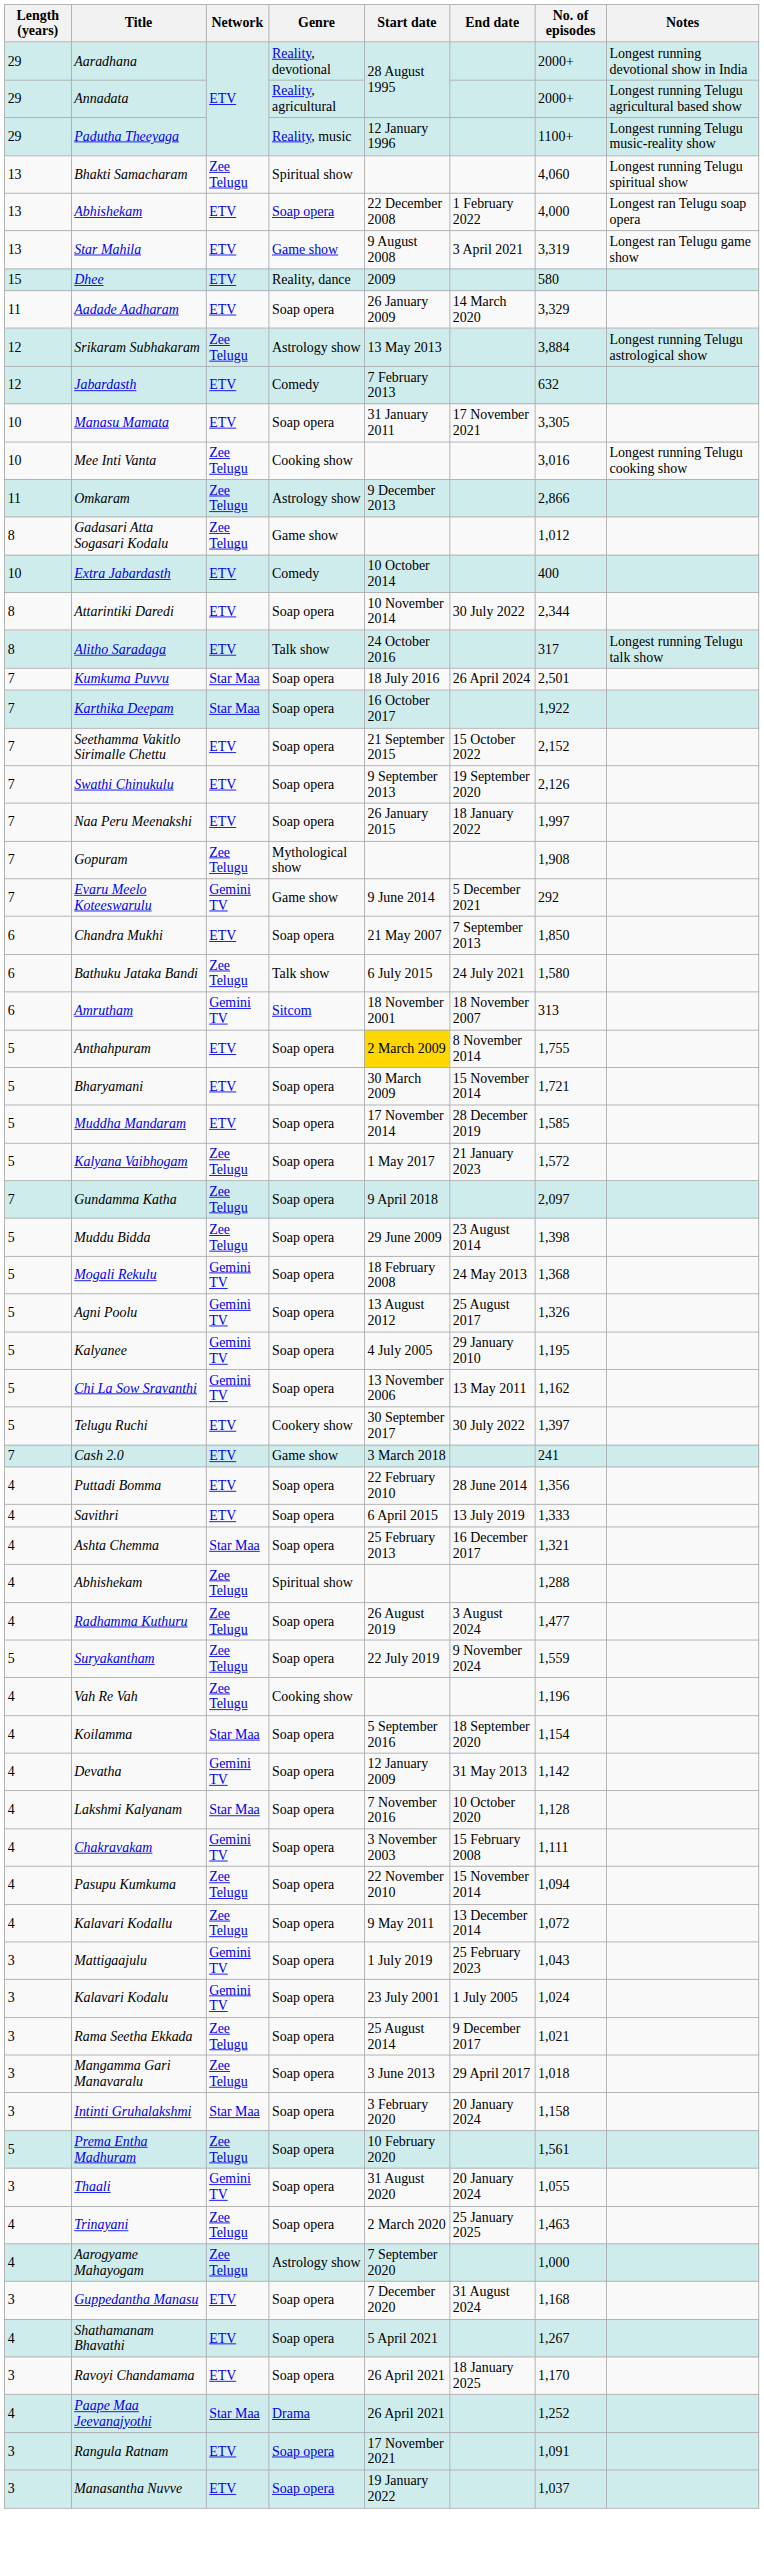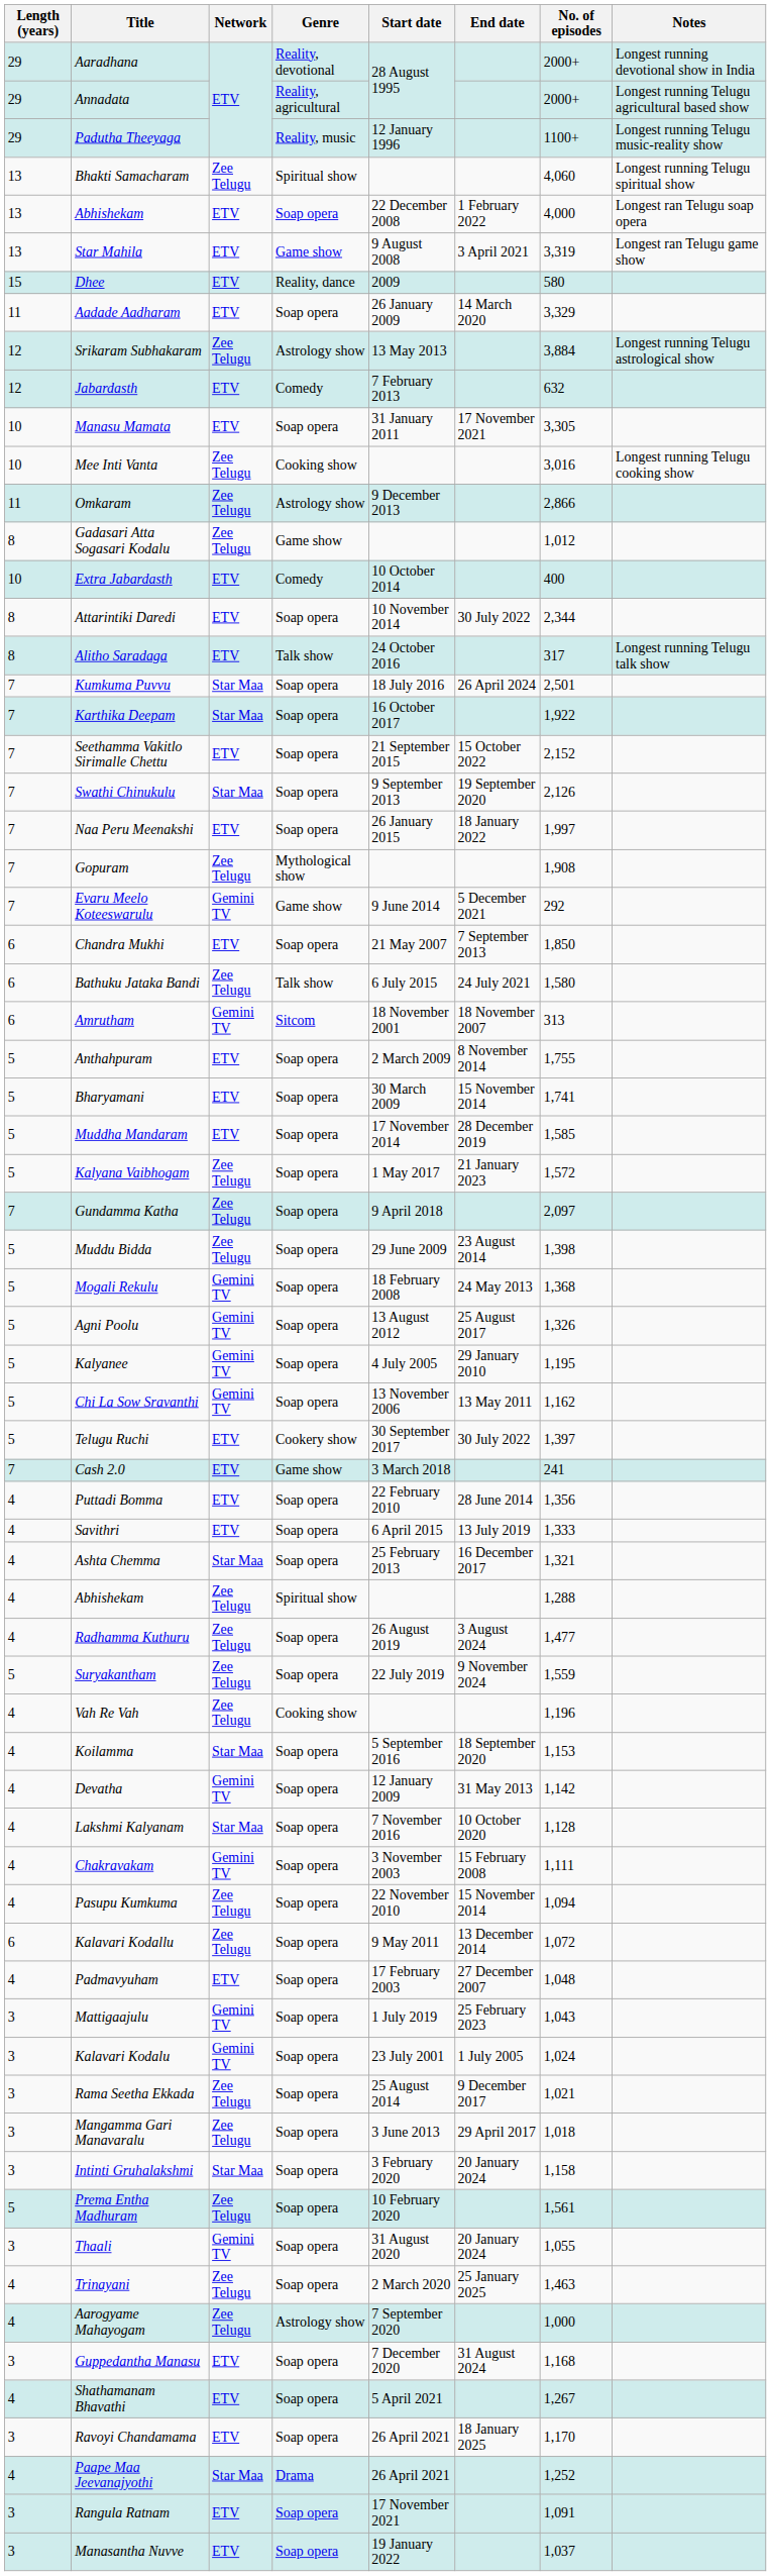 <table class="wikitable sortable" text-align:center;>
 <tr>
 <th>Length (years)</th>
 <th>Title</th>
 <th>Network</th>
 <th>Genre</th>
 <th>Start date</th>
 <th>End date</th>
 <th>No. of episodes</th>
 <th>Notes</th>
 </tr>
 <tr style="background:#cfecec">
 <td>29</td>
 <td><em>Aaradhana</em></td>
 <td rowspan=3><a href='#'>ETV</a></td>
 <td><a href='#'>Reality</a>, devotional</td>
 <td rowspan=2>28 August 1995</td>
 <td></td>
 <td>2000+</td>
 <td>Longest running devotional show in India</td>
 </tr>
 <tr style="background:#cfecec">
 <td>29</td>
 <td><em>Annadata</em></td>
 <td><a href='#'>Reality</a>, agricultural</td>
 <td></td>
 <td>2000+</td>
 <td>Longest running Telugu agricultural based show</td>
 </tr>
 <tr style="background:#cfecec">
 <td>29</td>
 <td><em><a href='#'>Padutha Theeyaga</a></em></td>
 <td><a href='#'>Reality</a>, music</td>
 <td>12 January 1996</td>
 <td></td>
 <td>1100+</td>
 <td>Longest running Telugu music-reality show</td>
 </tr>
 <tr>
 <td>13</td>
 <td><em>Bhakti Samacharam</em></td>
 <td><a href='#'>Zee Telugu</a></td>
 <td>Spiritual show</td>
 <td></td>
 <td></td>
 <td>4,060</td>
 <td>Longest running Telugu spiritual show</td>
 </tr>
 <tr>
 <td>13</td>
 <td><em><a href='#'>Abhishekam</a></em></td>
 <td><a href='#'>ETV</a></td>
 <td><a href='#'>Soap opera</a></td>
 <td>22 December 2008</td>
 <td>1 February 2022</td>
 <td>4,000</td>
 <td>Longest ran Telugu soap opera</td>
 </tr>
 <tr>
 <td>13</td>
 <td><em><a href='#'>Star Mahila</a></em></td>
 <td><a href='#'>ETV</a></td>
 <td><a href='#'>Game show</a></td>
 <td>9 August 2008</td>
 <td>3 April 2021</td>
 <td>3,319</td>
 <td>Longest ran Telugu game show</td>
 </tr>
 <tr style="background:#cfecec">
 <td>15</td>
 <td><em><a href='#'>Dhee</a></em></td>
 <td><a href='#'>ETV</a></td>
 <td>Reality, dance</td>
 <td>2009</td>
 <td></td>
 <td>580</td>
 <td></td>
 </tr>
 <tr>
 <td>11</td>
 <td><em><a href='#'>Aadade Aadharam</a></em></td>
 <td><a href='#'>ETV</a></td>
 <td>Soap opera</td>
 <td>26 January 2009</td>
 <td>14 March 2020</td>
 <td>3,329</td>
 <td></td>
 </tr>
 <tr style="background:#cfecec">
 <td>12</td>
 <td><em>Srikaram Subhakaram</em></td>
 <td><a href='#'>Zee Telugu</a></td>
 <td>Astrology show</td>
 <td>13 May 2013</td>
 <td></td>
 <td>3,884</td>
 <td>Longest running Telugu astrological show</td>
 </tr>
 <tr style="background:#cfecec">
 <td>12</td>
 <td><em><a href='#'>Jabardasth</a></em></td>
 <td><a href='#'>ETV</a></td>
 <td>Comedy</td>
 <td>7 February 2013</td>
 <td></td>
 <td>632</td>
 <td></td>
 </tr>
 <tr>
 <td>10</td>
 <td><em><a href='#'>Manasu Mamata</a></em></td>
 <td><a href='#'>ETV</a></td>
 <td>Soap opera</td>
 <td>31 January 2011</td>
 <td>17 November 2021</td>
 <td>3,305</td>
 <td></td>
 </tr>
 <tr>
 <td>10</td>
 <td><em>Mee Inti Vanta</em></td>
 <td><a href='#'>Zee Telugu</a></td>
 <td>Cooking show</td>
 <td></td>
 <td></td>
 <td>3,016</td>
 <td>Longest running Telugu cooking show</td>
 </tr>
 <tr style="background:#cfecec">
 <td>11</td>
 <td><em>Omkaram</em></td>
 <td><a href='#'>Zee Telugu</a></td>
 <td>Astrology show</td>
 <td>9 December 2013</td>
 <td></td>
 <td>2,866</td>
 <td></td>
 </tr>
 <tr>
 <td>8</td>
 <td><em>Gadasari Atta Sogasari Kodalu</em></td>
 <td><a href='#'>Zee Telugu</a></td>
 <td>Game show</td>
 <td></td>
 <td></td>
 <td>1,012</td>
 <td></td>
 </tr>
 <tr style="background:#cfecec">
 <td>10</td>
 <td><em><a href='#'>Extra Jabardasth</a></em></td>
 <td><a href='#'>ETV</a></td>
 <td>Comedy</td>
 <td>10 October 2014</td>
 <td></td>
 <td>400</td>
 <td></td>
 </tr>
 <tr>
 <td>8</td>
 <td><em>Attarintiki Daredi</em></td>
 <td><a href='#'>ETV</a></td>
 <td>Soap opera</td>
 <td>10 November 2014</td>
 <td>30 July 2022</td>
 <td>2,344</td>
 <td></td>
 </tr>
 <tr style="background:#cfecec">
 <td>8</td>
 <td><em><a href='#'>Alitho Saradaga</a></em></td>
 <td><a href='#'>ETV</a></td>
 <td>Talk show</td>
 <td>24 October 2016</td>
 <td></td>
 <td>317</td>
 <td>Longest running Telugu talk show</td>
 </tr>
 <tr>
 <td>7</td>
 <td><em><a href='#'>Kumkuma Puvvu</a></em></td>
 <td><a href='#'>Star Maa</a></td>
 <td>Soap opera</td>
 <td>18 July 2016</td>
 <td>26 April 2024</td>
 <td>2,501</td>
 <td></td>
 </tr>
 <tr style="background:#cfecec">
 <td>7</td>
 <td><em><a href='#'>Karthika Deepam</a></em></td>
 <td><a href='#'>Star Maa</a></td>
 <td>Soap opera</td>
 <td>16 October 2017</td>
 <td></td>
 <td>1,922</td>
 <td></td>
 </tr>
 <tr>
 <td>7</td>
 <td><em>Seethamma Vakitlo Sirimalle Chettu</em></td>
 <td><a href='#'>ETV</a></td>
 <td>Soap opera</td>
 <td>21 September 2015</td>
 <td>15 October 2022</td>
 <td>2,152</td>
 <td></td>
 </tr>
 <tr>
 <td>7</td>
 <td><em><a href='#'>Swathi Chinukulu</a></em></td>
-<td><a href='#'>ETV</a></td>
+<td><a href='#'>Star Maa</a></td>
 <td>Soap opera</td>
 <td>9 September 2013</td>
 <td>19 September 2020</td>
 <td>2,126</td>
 <td></td>
 </tr>
 <tr>
 <td>7</td>
 <td><em>Naa Peru Meenakshi</em></td>
 <td><a href='#'>ETV</a></td>
 <td>Soap opera</td>
 <td>26 January 2015</td>
 <td>18 January 2022</td>
 <td>1,997</td>
 <td></td>
 </tr>
 <tr>
 <td>7</td>
 <td><em>Gopuram</em></td>
 <td><a href='#'>Zee Telugu</a></td>
 <td>Mythological show</td>
 <td></td>
 <td></td>
 <td>1,908</td>
 <td></td>
 </tr>
 <tr>
 <td>7</td>
 <td><em><a href='#'>Evaru Meelo Koteeswarulu</a></em></td>
 <td><a href='#'>Gemini TV</a></td>
 <td>Game show</td>
 <td>9 June 2014</td>
 <td>5 December 2021</td>
 <td>292</td>
 <td></td>
 </tr>
 <tr>
 <td>6</td>
 <td><em>Chandra Mukhi</em></td>
 <td><a href='#'>ETV</a></td>
 <td>Soap opera</td>
 <td>21 May 2007</td>
 <td>7 September 2013</td>
 <td>1,850</td>
 <td></td>
 </tr>
 <tr>
 <td>6</td>
 <td><em>Bathuku Jataka Bandi</em></td>
 <td><a href='#'>Zee Telugu</a></td>
 <td>Talk show</td>
 <td>6 July 2015</td>
 <td>24 July 2021</td>
 <td>1,580</td>
 <td></td>
 </tr>
 <tr>
 <td>6</td>
 <td><em><a href='#'>Amrutham</a></em></td>
 <td><a href='#'>Gemini TV</a></td>
 <td><a href='#'>Sitcom</a></td>
 <td>18 November 2001</td>
 <td>18 November 2007</td>
 <td>313</td>
 <td></td>
 </tr>
 <tr>
 <td>5</td>
 <td><em>Anthahpuram</em></td>
 <td><a href='#'>ETV</a></td>
 <td>Soap opera</td>
-<td style="background: gold;">2 March 2009</td>
+<td>2 March 2009</td>
 <td>8 November 2014</td>
 <td>1,755</td>
 <td></td>
 </tr>
 <tr>
 <td>5</td>
 <td><em>Bharyamani</em></td>
 <td><a href='#'>ETV</a></td>
 <td>Soap opera</td>
 <td>30 March 2009</td>
 <td>15 November 2014</td>
-<td>1,721</td>
+<td>1,741</td>
 <td></td>
 </tr>
 <tr>
 <td>5</td>
 <td><em><a href='#'>Muddha Mandaram</a></em></td>
 <td><a href='#'>ETV</a></td>
 <td>Soap opera</td>
 <td>17 November 2014</td>
 <td>28 December 2019</td>
 <td>1,585</td>
 <td></td>
 </tr>
 <tr>
 <td>5</td>
 <td><em><a href='#'>Kalyana Vaibhogam</a></em></td>
 <td><a href='#'>Zee Telugu</a></td>
 <td>Soap opera</td>
 <td>1 May 2017</td>
 <td>21 January 2023</td>
 <td>1,572</td>
 <td></td>
 </tr>
 <tr style="background:#cfecec">
 <td>7</td>
 <td><em>Gundamma Katha</em></td>
 <td><a href='#'>Zee Telugu</a></td>
 <td>Soap opera</td>
 <td>9 April 2018</td>
 <td></td>
 <td>2,097</td>
 <td></td>
 </tr>
 <tr>
 <td>5</td>
 <td><em>Muddu Bidda</em></td>
 <td><a href='#'>Zee Telugu</a></td>
 <td>Soap opera</td>
 <td>29 June 2009</td>
 <td>23 August 2014</td>
 <td>1,398</td>
 <td></td>
 </tr>
 <tr>
 <td>5</td>
 <td><em><a href='#'>Mogali Rekulu</a></em></td>
 <td><a href='#'>Gemini TV</a></td>
 <td>Soap opera</td>
 <td>18 February 2008</td>
 <td>24 May 2013</td>
 <td>1,368</td>
 <td></td>
 </tr>
 <tr>
 <td>5</td>
 <td><em>Agni Poolu</em></td>
 <td><a href='#'>Gemini TV</a></td>
 <td>Soap opera</td>
 <td>13 August 2012</td>
 <td>25 August 2017</td>
 <td>1,326</td>
 <td></td>
 </tr>
 <tr>
 <td>5</td>
 <td><em>Kalyanee</em></td>
 <td><a href='#'>Gemini TV</a></td>
 <td>Soap opera</td>
 <td>4 July 2005</td>
 <td>29 January 2010</td>
 <td>1,195</td>
 <td></td>
 </tr>
 <tr>
 <td>5</td>
 <td><em><a href='#'>Chi La Sow Sravanthi</a></em></td>
 <td><a href='#'>Gemini TV</a></td>
 <td>Soap opera</td>
 <td>13 November 2006</td>
 <td>13 May 2011</td>
 <td>1,162</td>
 <td></td>
 </tr>
 <tr>
 <td>5</td>
 <td><em>Telugu Ruchi</em></td>
 <td><a href='#'>ETV</a></td>
 <td>Cookery show</td>
 <td>30 September 2017</td>
 <td>30 July 2022</td>
 <td>1,397</td>
 <td></td>
 </tr>
 <tr style="background:#cfecec">
 <td>7</td>
 <td><em>Cash 2.0</em></td>
 <td><a href='#'>ETV</a></td>
 <td>Game show</td>
 <td>3 March 2018</td>
 <td></td>
 <td>241</td>
 <td></td>
 </tr>
 <tr>
 <td>4</td>
 <td><em>Puttadi Bomma</em></td>
 <td><a href='#'>ETV</a></td>
 <td>Soap opera</td>
 <td>22 February 2010</td>
 <td>28 June 2014</td>
 <td>1,356</td>
 <td></td>
 </tr>
 <tr>
 <td>4</td>
 <td><em>Savithri</em></td>
 <td><a href='#'>ETV</a></td>
 <td>Soap opera</td>
 <td>6 April 2015</td>
 <td>13 July 2019</td>
 <td>1,333</td>
 <td></td>
 </tr>
 <tr>
 <td>4</td>
 <td><em>Ashta Chemma</em></td>
 <td><a href='#'>Star Maa</a></td>
 <td>Soap opera</td>
 <td>25 February 2013</td>
 <td>16 December 2017</td>
 <td>1,321</td>
 <td></td>
 </tr>
 <tr>
 <td>4</td>
 <td><em>Abhishekam</em></td>
 <td><a href='#'>Zee Telugu</a></td>
 <td>Spiritual show</td>
 <td></td>
 <td></td>
 <td>1,288</td>
 <td></td>
 </tr>
 <tr>
 <td>4</td>
 <td><em><a href='#'>Radhamma Kuthuru</a></em></td>
 <td><a href='#'>Zee Telugu</a></td>
 <td>Soap opera</td>
 <td>26 August 2019</td>
 <td>3 August 2024</td>
 <td>1,477</td>
 <td></td>
 </tr>
 <tr>
 <td>5</td>
 <td><em><a href='#'>Suryakantham</a></em></td>
 <td><a href='#'>Zee Telugu</a></td>
 <td>Soap opera</td>
 <td>22 July 2019</td>
 <td>9 November 2024</td>
 <td>1,559</td>
 <td></td>
 </tr>
 <tr>
 <td>4</td>
 <td><em>Vah Re Vah</em></td>
 <td><a href='#'>Zee Telugu</a></td>
 <td>Cooking show</td>
 <td></td>
 <td></td>
 <td>1,196</td>
 <td></td>
 </tr>
 <tr>
 <td>4</td>
 <td><em>Koilamma</em></td>
 <td><a href='#'>Star Maa</a></td>
 <td>Soap opera</td>
 <td>5 September 2016</td>
 <td>18 September 2020</td>
-<td>1,154</td>
+<td>1,153</td>
 <td></td>
 </tr>
 <tr>
 <td>4</td>
 <td><em>Devatha</em></td>
 <td><a href='#'>Gemini TV</a></td>
 <td>Soap opera</td>
 <td>12 January 2009</td>
 <td>31 May 2013</td>
 <td>1,142</td>
 <td></td>
 </tr>
 <tr>
 <td>4</td>
 <td><em>Lakshmi Kalyanam</em></td>
 <td><a href='#'>Star Maa</a></td>
 <td>Soap opera</td>
 <td>7 November 2016</td>
 <td>10 October 2020</td>
 <td>1,128</td>
 <td></td>
 </tr>
 <tr>
 <td>4</td>
 <td><em><a href='#'>Chakravakam</a></em></td>
 <td><a href='#'>Gemini TV</a></td>
 <td>Soap opera</td>
 <td>3 November 2003</td>
 <td>15 February 2008</td>
 <td>1,111</td>
 <td></td>
 </tr>
 <tr>
 <td>4</td>
 <td><em>Pasupu Kumkuma</em></td>
 <td><a href='#'>Zee Telugu</a></td>
 <td>Soap opera</td>
 <td>22 November 2010</td>
 <td>15 November 2014</td>
 <td>1,094</td>
 <td></td>
 </tr>
 <tr>
-<td>4</td>
+<td>6</td>
 <td><em>Kalavari Kodallu</em></td>
 <td><a href='#'>Zee Telugu</a></td>
 <td>Soap opera</td>
 <td>9 May 2011</td>
 <td>13 December 2014</td>
 <td>1,072</td>
+<td></td>
+</tr>
+<tr>
+<td>4</td>
+<td><em>Padmavyuham</em></td>
+<td><a href='#'>ETV</a></td>
+<td>Soap opera</td>
+<td>17 February 2003</td>
+<td>27 December 2007</td>
+<td>1,048</td>
 <td></td>
 </tr>
 <tr>
 <td>3</td>
 <td><em>Mattigaajulu</em></td>
 <td><a href='#'>Gemini TV</a></td>
 <td>Soap opera</td>
 <td>1 July 2019</td>
 <td>25 February 2023</td>
 <td>1,043</td>
 <td></td>
 </tr>
 <tr>
 <td>3</td>
 <td><em>Kalavari Kodalu</em></td>
 <td><a href='#'>Gemini TV</a></td>
 <td>Soap opera</td>
 <td>23 July 2001</td>
 <td>1 July 2005</td>
 <td>1,024</td>
 <td></td>
 </tr>
 <tr>
 <td>3</td>
 <td><em>Rama Seetha Ekkada</em></td>
 <td><a href='#'>Zee Telugu</a></td>
 <td>Soap opera</td>
 <td>25 August 2014</td>
 <td>9 December 2017</td>
 <td>1,021</td>
 <td></td>
 </tr>
 <tr>
 <td>3</td>
 <td><em>Mangamma Gari Manavaralu</em></td>
 <td><a href='#'>Zee Telugu</a></td>
 <td>Soap opera</td>
 <td>3 June 2013</td>
 <td>29 April 2017</td>
 <td>1,018</td>
 <td></td>
 </tr>
 <tr>
 <td>3</td>
 <td><em><a href='#'>Intinti Gruhalakshmi</a></em></td>
 <td><a href='#'>Star Maa</a></td>
 <td>Soap opera</td>
 <td>3 February 2020</td>
 <td>20 January 2024</td>
 <td>1,158</td>
 <td></td>
 </tr>
 <tr style="background:#cfecec">
 <td>5</td>
 <td><em><a href='#'>Prema Entha Madhuram</a></em></td>
 <td><a href='#'>Zee Telugu</a></td>
 <td>Soap opera</td>
 <td>10 February 2020</td>
 <td></td>
 <td>1,561</td>
 <td></td>
 </tr>
 <tr>
 <td>3</td>
 <td><em><a href='#'>Thaali</a></em></td>
 <td><a href='#'>Gemini TV</a></td>
 <td>Soap opera</td>
 <td>31 August 2020</td>
 <td>20 January 2024</td>
 <td>1,055</td>
 <td></td>
 </tr>
 <tr>
 <td>4</td>
 <td><em><a href='#'>Trinayani</a></em></td>
 <td><a href='#'>Zee Telugu</a></td>
 <td>Soap opera</td>
 <td>2 March 2020</td>
 <td>25 January 2025</td>
 <td>1,463</td>
 <td></td>
 </tr>
 <tr style="background:#cfecec">
 <td>4</td>
 <td><em>Aarogyame Mahayogam</em></td>
 <td><a href='#'>Zee Telugu</a></td>
 <td>Astrology show</td>
 <td>7 September 2020</td>
 <td></td>
 <td>1,000</td>
 <td></td>
 </tr>
 <tr>
 <td>3</td>
 <td><em><a href='#'>Guppedantha Manasu</a></em></td>
 <td><a href='#'>ETV</a></td>
 <td>Soap opera</td>
 <td>7 December 2020</td>
 <td>31 August 2024</td>
 <td>1,168</td>
 <td></td>
 </tr>
 <tr style="background:#cfecec">
 <td>4</td>
 <td><em>Shathamanam Bhavathi</em></td>
 <td><a href='#'>ETV</a></td>
 <td>Soap opera</td>
 <td>5 April 2021</td>
 <td></td>
 <td>1,267</td>
 <td></td>
 </tr>
 <tr>
 <td>3</td>
 <td><em>Ravoyi Chandamama</em></td>
 <td><a href='#'>ETV</a></td>
 <td>Soap opera</td>
 <td>26 April 2021</td>
 <td>18 January 2025</td>
 <td>1,170</td>
 <td></td>
 </tr>
 <tr style="background:#cfecec">
 <td>4</td>
 <td><em><a href='#'>Paape Maa Jeevanajyothi</a></em></td>
 <td><a href='#'>Star Maa</a></td>
 <td><a href='#'>Drama</a></td>
 <td>26 April 2021</td>
 <td></td>
 <td>1,252</td>
 <td></td>
 </tr>
 <tr style="background:#cfecec">
 <td>3</td>
 <td><em>Rangula Ratnam</em></td>
 <td><a href='#'>ETV</a></td>
 <td><a href='#'>Soap opera</a></td>
 <td>17 November 2021</td>
 <td></td>
 <td>1,091</td>
 <td></td>
 </tr>
 <tr style="background:#cfecec">
 <td>3</td>
 <td><em>Manasantha Nuvve</em></td>
 <td><a href='#'>ETV</a></td>
 <td><a href='#'>Soap opera</a></td>
 <td>19 January 2022</td>
 <td></td>
 <td>1,037</td>
 <td></td>
 </tr>
 </table>
